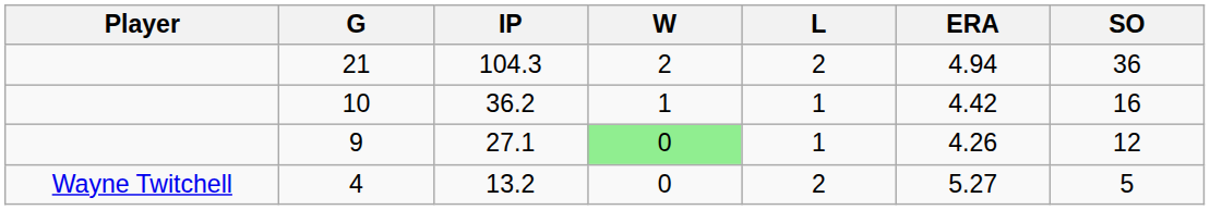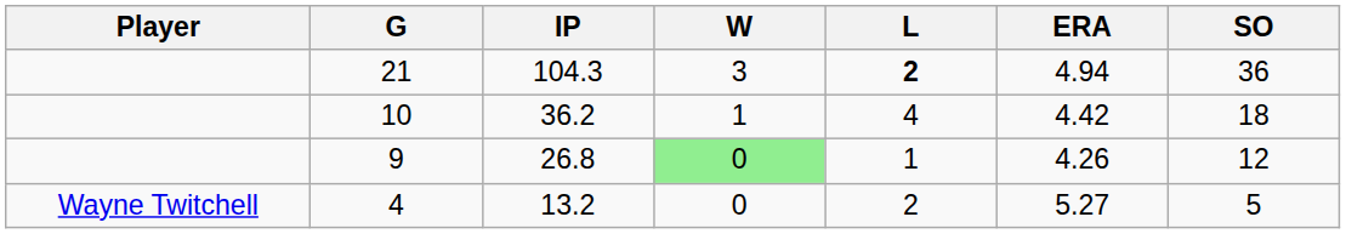 <table class="wikitable sortable">
 <tr>
 <th bgcolor="#DDDDFF" width="16%">Player</th>
 <th bgcolor="#DDDDFF" width="9%">G</th>
 <th bgcolor="#DDDDFF" width="9%">IP</th>
 <th bgcolor="#DDDDFF" width="9%">W</th>
 <th bgcolor="#DDDDFF" width="9%">L</th>
 <th bgcolor="#DDDDFF" width="9%">ERA</th>
 <th bgcolor="#DDDDFF" width="9%">SO</th>
 </tr>
 <tr align="center">
 <td></td>
 <td>21</td>
 <td>104.3</td>
-<td>2</td>
-<td>2</td>
+<td>3</td>
+<td><strong>2</strong></td>
 <td>4.94</td>
 <td>36</td>
 </tr>
 <tr align="center">
 <td></td>
 <td>10</td>
 <td>36.2</td>
 <td>1</td>
-<td>1</td>
+<td>4</td>
 <td>4.42</td>
-<td>16</td>
+<td>18</td>
 </tr>
 <tr align="center">
 <td></td>
 <td>9</td>
-<td>27.1</td>
+<td>26.8</td>
 <td style="background: lightgreen;">0</td>
 <td>1</td>
 <td>4.26</td>
 <td>12</td>
 </tr>
 <tr align="center">
 <td><a href='#'>Wayne Twitchell</a></td>
 <td>4</td>
 <td>13.2</td>
 <td>0</td>
 <td>2</td>
 <td>5.27</td>
 <td>5</td>
 </tr>
 </table>
